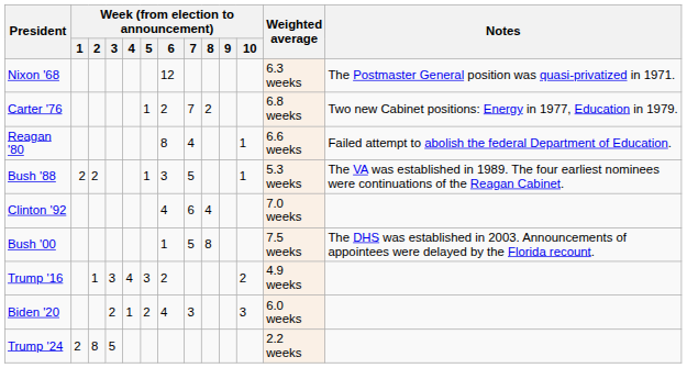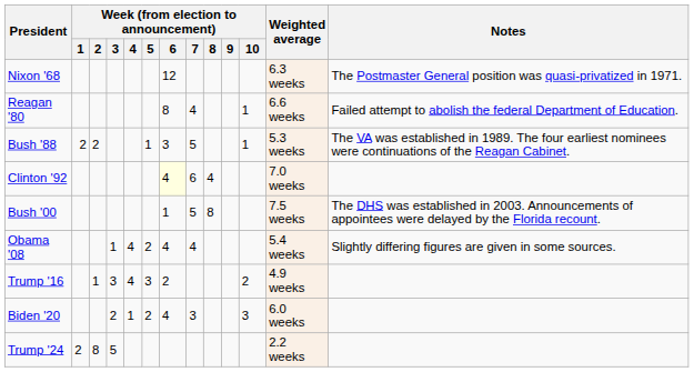 <table class="wikitable">
 <tr>
 <th rowspan=2>President</th>
 <th colspan=10>Week (from election to announcement)</th>
 <th rowspan=2>Weighted<br>average</th>
 <th rowspan=2>Notes</th>
 </tr>
 <tr>
 <th>1</th>
 <th>2</th>
 <th>3</th>
 <th>4</th>
 <th>5</th>
 <th>6</th>
 <th>7</th>
 <th>8</th>
 <th>9</th>
 <th>10</th>
 </tr>
 <tr>
 <td><a href='#'>Nixon '68</a></td>
 <td></td>
 <td></td>
 <td></td>
 <td></td>
 <td></td>
 <td> 12</td>
 <td></td>
 <td></td>
 <td></td>
 <td></td>
 <td style="background:linen"> 6.3 weeks</td>
 <td>The <a href='#'>Postmaster General</a> position was <a href='#'>quasi-privatized</a> in 1971.</td>
-</tr>
-<tr>
-<td><a href='#'>Carter '76</a></td>
-<td></td>
-<td></td>
-<td></td>
-<td></td>
-<td> 1</td>
-<td> 2</td>
-<td> 7</td>
-<td> 2</td>
-<td></td>
-<td></td>
-<td style="background:linen"> 6.8 weeks</td>
-<td>Two new Cabinet positions: <a href='#'>Energy</a> in 1977, <a href='#'>Education</a> in 1979.</td>
 </tr>
 <tr>
 <td><a href='#'>Reagan '80</a></td>
 <td></td>
 <td></td>
 <td></td>
 <td></td>
 <td></td>
 <td> 8</td>
 <td> 4</td>
 <td></td>
 <td></td>
 <td> 1</td>
 <td style="background:linen"> 6.6 weeks</td>
 <td>Failed attempt to <a href='#'>abolish the federal Department of Education</a>.</td>
 </tr>
 <tr>
 <td><a href='#'>Bush '88</a></td>
 <td style="text-align:right;"> 2</td>
 <td> 2</td>
 <td></td>
 <td></td>
 <td> 1</td>
 <td> 3</td>
 <td> 5</td>
 <td></td>
 <td></td>
 <td> 1</td>
 <td style="background:linen"> 5.3 weeks</td>
 <td>The <a href='#'>VA</a> was established in 1989. The four earliest nominees were continuations of the <a href='#'>Reagan Cabinet</a>.</td>
 </tr>
 <tr>
 <td><a href='#'>Clinton '92</a></td>
 <td></td>
 <td></td>
 <td></td>
 <td></td>
 <td></td>
-<td> 4</td>
+<td style="background: lightyellow;"> 4</td>
 <td> 6</td>
 <td> 4</td>
 <td></td>
 <td></td>
 <td style="background:linen"> 7.0 weeks</td>
 <td></td>
 </tr>
 <tr>
 <td><a href='#'>Bush '00</a></td>
 <td></td>
 <td></td>
 <td></td>
 <td></td>
 <td></td>
 <td> 1</td>
 <td> 5</td>
 <td> 8</td>
 <td></td>
 <td></td>
 <td style="background:linen"> 7.5 weeks</td>
 <td>The <a href='#'>DHS</a> was established in 2003. Announcements of appointees were delayed by the <a href='#'>Florida recount</a>.</td>
+</tr>
+<tr>
+<td><a href='#'>Obama '08</a></td>
+<td></td>
+<td></td>
+<td> 1 </td>
+<td> 4 </td>
+<td> 2 </td>
+<td> 4 </td>
+<td> 4 </td>
+<td></td>
+<td></td>
+<td></td>
+<td style="background:linen"> 5.4 weeks</td>
+<td> Slightly differing figures are given in some sources.</td>
 </tr>
 <tr>
 <td><a href='#'>Trump '16</a></td>
 <td></td>
 <td> 1 </td>
 <td> 3 </td>
 <td> 4 </td>
 <td> 3 </td>
 <td> 2</td>
 <td></td>
 <td></td>
 <td></td>
 <td> 2 </td>
 <td style="background:linen"> 4.9 weeks</td>
 <td></td>
 </tr>
 <tr>
 <td><a href='#'>Biden '20</a></td>
 <td></td>
 <td></td>
 <td>2</td>
 <td>1</td>
 <td>2</td>
 <td>4</td>
 <td>3</td>
 <td></td>
 <td></td>
 <td>3</td>
 <td style="background:linen"> 6.0 weeks</td>
 <td></td>
 </tr>
 <tr>
 <td><a href='#'>Trump '24</a></td>
 <td> 2 </td>
 <td> 8 </td>
 <td> 5 </td>
 <td>  </td>
 <td>  </td>
 <td> </td>
 <td></td>
 <td></td>
 <td></td>
 <td> </td>
 <td style="background:linen"> 2.2 weeks</td>
 <td></td>
 </tr>
 </table>
